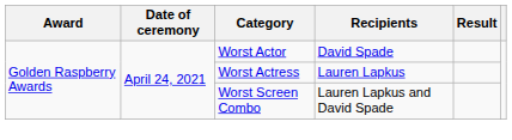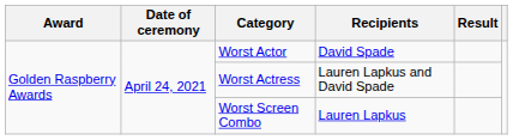 <table class="wikitable sortable">
 <tr>
 <th>Award</th>
 <th>Date of ceremony</th>
 <th>Category</th>
 <th>Recipients</th>
 <th>Result</th>
 <th class="unsortable"></th>
 </tr>
 <tr>
 <td rowspan="3"><a href='#'>Golden Raspberry Awards</a></td>
 <td rowspan="3"><a href='#'>April 24, 2021</a></td>
 <td><a href='#'>Worst Actor</a></td>
 <td><a href='#'>David Spade</a></td>
 <td></td>
 <td rowspan="3" style="text-align:center;"></td>
 </tr>
 <tr>
 <td><a href='#'>Worst Actress</a></td>
-<td><a href='#'>Lauren Lapkus</a></td>
+<td>Lauren Lapkus and David Spade</td>
 <td></td>
 </tr>
 <tr>
 <td><a href='#'>Worst Screen Combo</a></td>
-<td>Lauren Lapkus and David Spade</td>
+<td><a href='#'>Lauren Lapkus</a></td>
 <td></td>
 </tr>
 </table>
